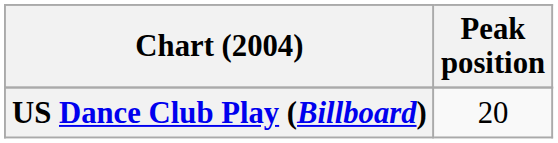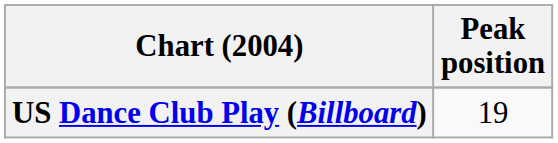 <table class="wikitable sortable plainrowheaders" style="text-align:center">
 <tr>
 <th>Chart (2004)</th>
 <th>Peak<br>position</th>
 </tr>
 <tr>
 </tr>
 <tr>
 </tr>
 <tr>
 </tr>
 <tr>
 </tr>
 <tr>
 </tr>
 <tr>
 </tr>
 <tr>
 </tr>
 <tr>
 </tr>
 <tr>
 </tr>
 <tr>
 </tr>
 <tr>
 </tr>
 <tr>
 <th scope="row">US <a href='#'>Dance Club Play</a> (<em><a href='#'>Billboard</a></em>)<br></th>
-<td>20</td>
+<td>19</td>
 </tr>
 </table>
